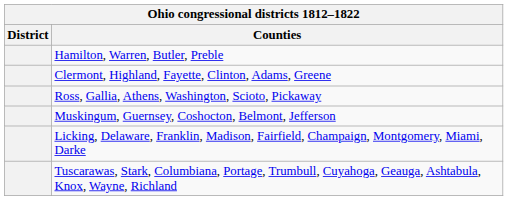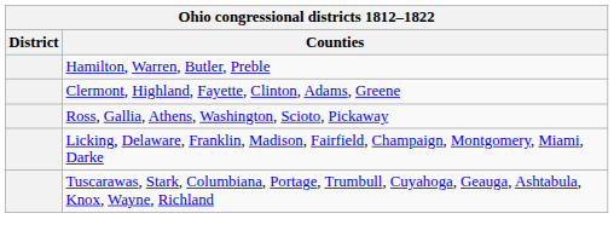 <table class=wikitable style="margin: 1em auto 1em auto">
 <tr>
 <th colspan=2>Ohio congressional districts 1812–1822</th>
 </tr>
 <tr>
 <th>District</th>
 <th>Counties</th>
 </tr>
 <tr>
 <th></th>
 <td><a href='#'>Hamilton</a>, <a href='#'>Warren</a>, <a href='#'>Butler</a>, <a href='#'>Preble</a></td>
 </tr>
 <tr>
 <th></th>
 <td><a href='#'>Clermont</a>, <a href='#'>Highland</a>, <a href='#'>Fayette</a>, <a href='#'>Clinton</a>, <a href='#'>Adams</a>, <a href='#'>Greene</a></td>
 </tr>
 <tr>
 <th></th>
 <td><a href='#'>Ross</a>, <a href='#'>Gallia</a>, <a href='#'>Athens</a>, <a href='#'>Washington</a>, <a href='#'>Scioto</a>, <a href='#'>Pickaway</a></td>
 </tr>
 <tr>
 <th></th>
-<td><a href='#'>Muskingum</a>, <a href='#'>Guernsey</a>, <a href='#'>Coshocton</a>, <a href='#'>Belmont</a>, <a href='#'>Jefferson</a></td>
-</tr>
-<tr>
-<th></th>
 <td><a href='#'>Licking</a>, <a href='#'>Delaware</a>, <a href='#'>Franklin</a>, <a href='#'>Madison</a>, <a href='#'>Fairfield</a>, <a href='#'>Champaign</a>, <a href='#'>Montgomery</a>, <a href='#'>Miami</a>, <a href='#'>Darke</a></td>
 </tr>
 <tr>
 <th></th>
 <td><a href='#'>Tuscarawas</a>, <a href='#'>Stark</a>, <a href='#'>Columbiana</a>, <a href='#'>Portage</a>, <a href='#'>Trumbull</a>, <a href='#'>Cuyahoga</a>, <a href='#'>Geauga</a>, <a href='#'>Ashtabula</a>, <a href='#'>Knox</a>, <a href='#'>Wayne</a>, <a href='#'>Richland</a></td>
 </tr>
 </table>
